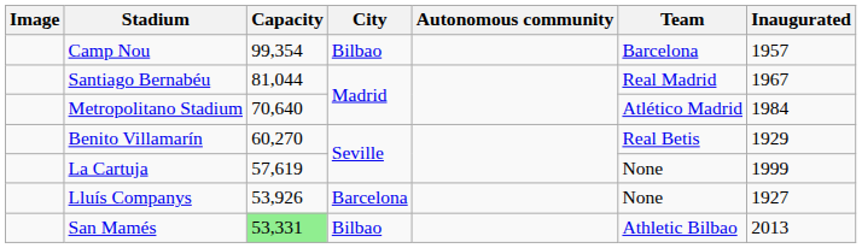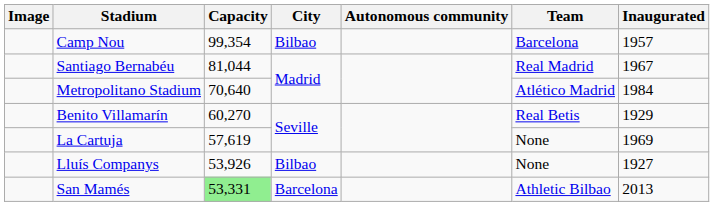 <table class="wikitable sortable">
 <tr>
 <th>Image</th>
 <th>Stadium</th>
 <th>Capacity</th>
 <th>City</th>
 <th>Autonomous community</th>
 <th>Team</th>
 <th>Inaugurated</th>
 </tr>
 <tr>
 <td></td>
 <td><a href='#'>Camp Nou</a></td>
 <td>99,354</td>
 <td><a href='#'>Bilbao</a></td>
 <td></td>
 <td><a href='#'>Barcelona</a></td>
 <td>1957</td>
 </tr>
 <tr>
 <td></td>
 <td><a href='#'>Santiago Bernabéu</a></td>
 <td>81,044</td>
 <td rowspan="2"><a href='#'>Madrid</a></td>
 <td rowspan="2"></td>
 <td><a href='#'>Real Madrid</a></td>
 <td>1967</td>
 </tr>
 <tr>
 <td></td>
 <td><a href='#'>Metropolitano Stadium</a></td>
 <td>70,640</td>
 <td><a href='#'>Atlético Madrid</a></td>
 <td>1984</td>
 </tr>
 <tr>
 <td></td>
 <td><a href='#'>Benito Villamarín</a></td>
 <td>60,270</td>
 <td rowspan="2"><a href='#'>Seville</a></td>
 <td rowspan="2"></td>
 <td><a href='#'>Real Betis</a></td>
 <td>1929</td>
 </tr>
 <tr>
 <td></td>
 <td><a href='#'>La Cartuja</a></td>
 <td>57,619</td>
 <td>None</td>
-<td>1999</td>
+<td>1969</td>
 </tr>
 <tr>
 <td></td>
 <td><a href='#'>Lluís Companys</a></td>
 <td>53,926</td>
-<td><a href='#'>Barcelona</a></td>
+<td><a href='#'>Bilbao</a></td>
 <td></td>
 <td>None</td>
 <td>1927</td>
 </tr>
 <tr>
 <td></td>
 <td><a href='#'>San Mamés</a></td>
 <td style="background: lightgreen;">53,331</td>
-<td><a href='#'>Bilbao</a></td>
+<td><a href='#'>Barcelona</a></td>
 <td></td>
 <td><a href='#'>Athletic Bilbao</a></td>
 <td>2013</td>
 </tr>
 </table>
